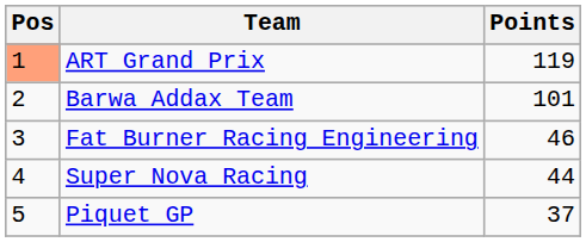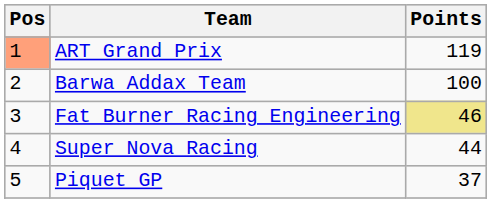 <table class="wikitable" style="font-size: 95%;">
 <tr>
 <th>Pos</th>
 <th>Team</th>
 <th>Points</th>
 </tr>
 <tr>
 <td style="background: lightsalmon;">1</td>
 <td> <a href='#'>ART Grand Prix</a></td>
 <td align="right">119</td>
 </tr>
 <tr>
 <td>2</td>
 <td> <a href='#'>Barwa Addax Team</a></td>
-<td align="right">101</td>
+<td align="right">100</td>
 </tr>
 <tr>
 <td>3</td>
 <td> <a href='#'>Fat Burner Racing Engineering</a></td>
-<td align="right">46</td>
+<td align="right" style="background: khaki;">46</td>
 </tr>
 <tr>
 <td>4</td>
 <td> <a href='#'>Super Nova Racing</a></td>
 <td align="right">44</td>
 </tr>
 <tr>
 <td>5</td>
 <td> <a href='#'>Piquet GP</a></td>
 <td align="right">37</td>
 </tr>
 </table>
